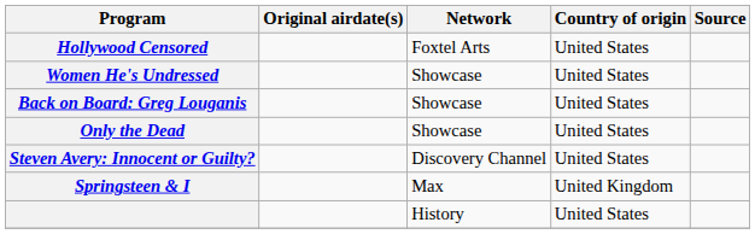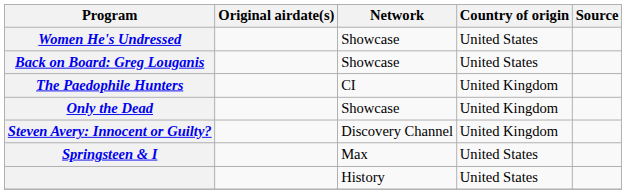 <table class="wikitable plainrowheaders sortable" style="text-align:left">
 <tr>
 <th>Program</th>
 <th>Original airdate(s)</th>
 <th>Network</th>
 <th>Country of origin</th>
 <th class="unsortable">Source</th>
-</tr>
-<tr>
-<th scope="row"><em><a href='#'>Hollywood Censored</a></em></th>
-<td></td>
-<td>Foxtel Arts</td>
-<td>United States</td>
-<td></td>
 </tr>
 <tr>
 <th scope="row"><em><a href='#'>Women He's Undressed</a></em></th>
 <td></td>
 <td>Showcase</td>
 <td>United States</td>
 <td></td>
 </tr>
 <tr>
 <th scope="row"><em><a href='#'>Back on Board: Greg Louganis</a></em></th>
 <td></td>
 <td>Showcase</td>
 <td>United States</td>
 <td></td>
 </tr>
 <tr>
+<th scope="row"><em><a href='#'>The Paedophile Hunters</a></em></th>
+<td></td>
+<td>CI</td>
+<td>United Kingdom</td>
+<td></td>
+</tr>
+<tr>
 <th scope="row"><em><a href='#'>Only the Dead</a></em></th>
 <td></td>
 <td>Showcase</td>
-<td>United States</td>
+<td>United Kingdom</td>
 <td></td>
 </tr>
 <tr>
 <th scope="row"><em><a href='#'>Steven Avery: Innocent or Guilty?</a></em></th>
 <td></td>
 <td>Discovery Channel</td>
-<td>United States</td>
+<td>United Kingdom</td>
 <td></td>
 </tr>
 <tr>
 <th scope="row"><em><a href='#'>Springsteen & I</a></em></th>
 <td></td>
 <td>Max</td>
-<td>United Kingdom</td>
+<td>United States</td>
 <td></td>
 </tr>
 <tr>
 <th scope="row"><em></em></th>
 <td></td>
 <td>History</td>
 <td>United States</td>
 <td></td>
 </tr>
 <tr>
 </tr>
 </table>
